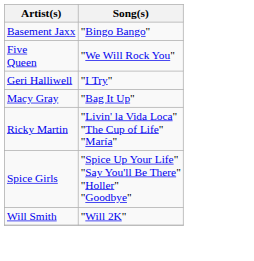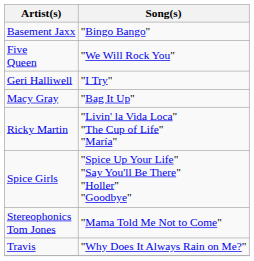 <table class="wikitable">
 <tr>
 <th>Artist(s)</th>
 <th>Song(s)</th>
 </tr>
 <tr>
 <td><a href='#'>Basement Jaxx</a></td>
 <td>"<a href='#'>Bingo Bango</a>"</td>
 </tr>
 <tr>
 <td><a href='#'>Five</a><br><a href='#'>Queen</a></td>
 <td>"<a href='#'>We Will Rock You</a>"</td>
 </tr>
 <tr>
 <td><a href='#'>Geri Halliwell</a></td>
 <td>"<a href='#'>I Try</a>"</td>
 </tr>
 <tr>
 <td><a href='#'>Macy Gray</a></td>
 <td>"<a href='#'>Bag It Up</a>"</td>
 </tr>
 <tr>
 <td><a href='#'>Ricky Martin</a></td>
 <td>"<a href='#'>Livin' la Vida Loca</a>"<br>"<a href='#'>The Cup of Life</a>"<br>"<a href='#'>María</a>"</td>
 </tr>
 <tr>
 <td><a href='#'>Spice Girls</a></td>
 <td>"<a href='#'>Spice Up Your Life</a>"<br>"<a href='#'>Say You'll Be There</a>"<br>"<a href='#'>Holler</a>"<br>"<a href='#'>Goodbye</a>"</td>
 </tr>
 <tr>
-<td><a href='#'>Will Smith</a></td>
-<td>"<a href='#'>Will 2K</a>"</td>
+<td><a href='#'>Stereophonics</a><br><a href='#'>Tom Jones</a></td>
+<td>"<a href='#'>Mama Told Me Not to Come</a>"</td>
+</tr>
+<tr>
+<td><a href='#'>Travis</a></td>
+<td>"<a href='#'>Why Does It Always Rain on Me?</a>"</td>
 </tr>
 <tr>
 </tr>
 </table>
